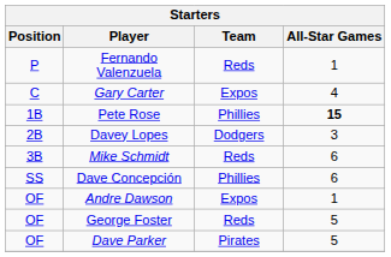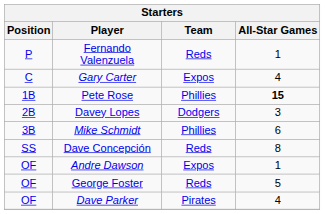 <table class="wikitable" style="font-size: 100%; text-align:center;">
 <tr>
 <th colspan="4">Starters</th>
 </tr>
 <tr>
 <th>Position</th>
 <th width="150">Player</th>
 <th width="100">Team</th>
 <th>All-Star Games</th>
 </tr>
 <tr>
 <td><a href='#'>P</a></td>
 <td><a href='#'>Fernando Valenzuela</a></td>
 <td><a href='#'>Reds</a></td>
 <td>1</td>
 </tr>
 <tr>
 <td><a href='#'>C</a></td>
 <td><em><a href='#'>Gary Carter</a></em></td>
 <td><a href='#'>Expos</a></td>
 <td>4</td>
 </tr>
 <tr>
 <td><a href='#'>1B</a></td>
 <td><a href='#'>Pete Rose</a></td>
 <td><a href='#'>Phillies</a></td>
 <td><strong>15</strong></td>
 </tr>
 <tr>
 <td><a href='#'>2B</a></td>
 <td><a href='#'>Davey Lopes</a></td>
 <td><a href='#'>Dodgers</a></td>
 <td>3</td>
 </tr>
 <tr>
 <td><a href='#'>3B</a></td>
 <td><em><a href='#'>Mike Schmidt</a></em></td>
-<td><a href='#'>Reds</a></td>
+<td><a href='#'>Phillies</a></td>
 <td>6</td>
 </tr>
 <tr>
 <td><a href='#'>SS</a></td>
 <td><a href='#'>Dave Concepción</a></td>
-<td><a href='#'>Phillies</a></td>
-<td>6</td>
+<td><a href='#'>Reds</a></td>
+<td>8</td>
 </tr>
 <tr>
 <td><a href='#'>OF</a></td>
 <td><em><a href='#'>Andre Dawson</a></em></td>
 <td><a href='#'>Expos</a></td>
 <td>1</td>
 </tr>
 <tr>
 <td><a href='#'>OF</a></td>
 <td><a href='#'>George Foster</a></td>
 <td><a href='#'>Reds</a></td>
 <td>5</td>
 </tr>
 <tr>
 <td><a href='#'>OF</a></td>
 <td><em><a href='#'>Dave Parker</a></em></td>
 <td><a href='#'>Pirates</a></td>
-<td>5</td>
+<td>4</td>
 </tr>
 <tr>
 </tr>
 </table>
